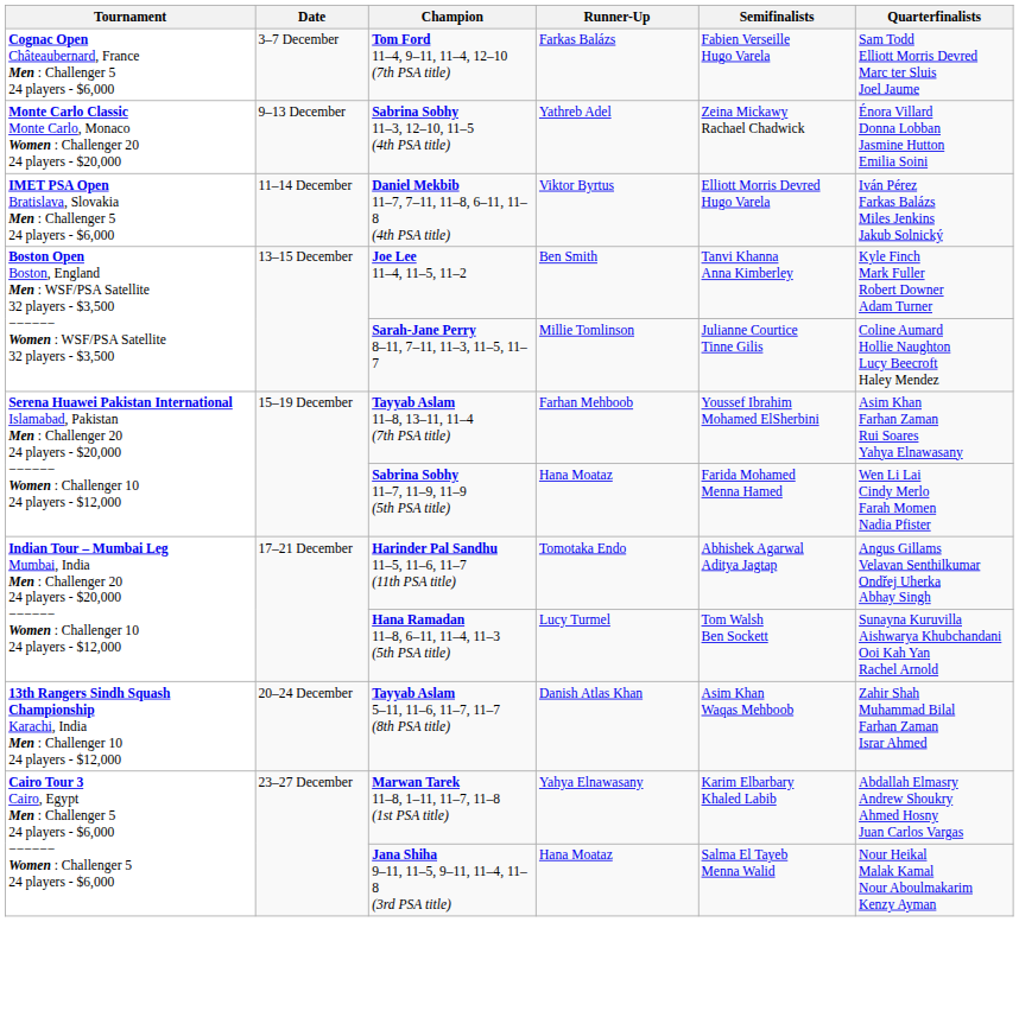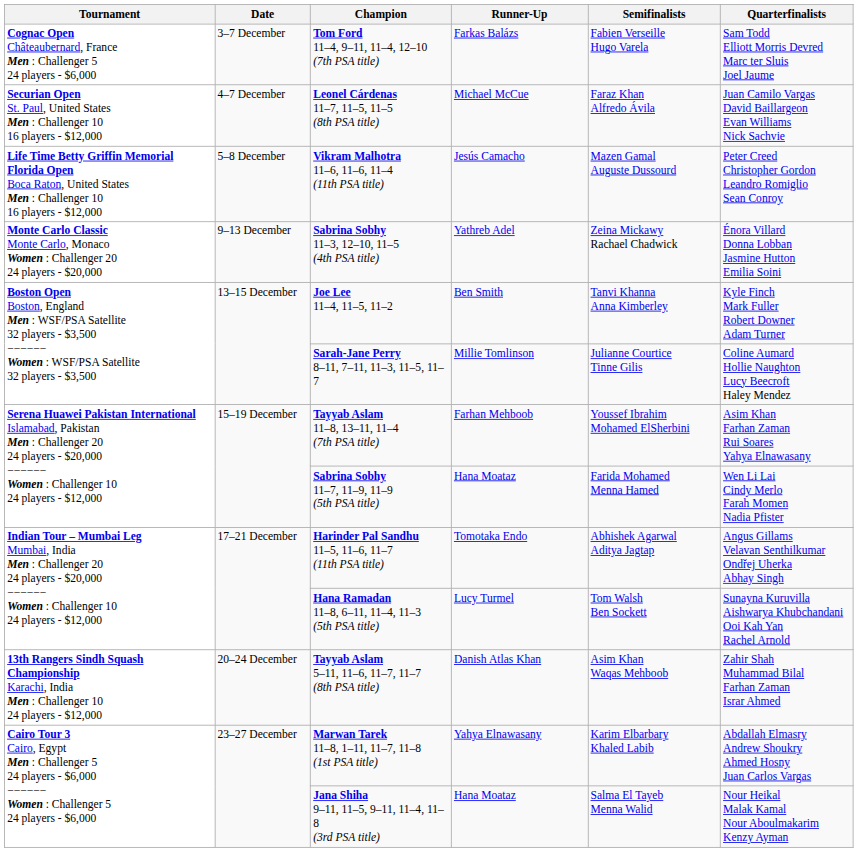 <table class="wikitable" style="font-size:88%">
 <tr>
 <th width=250>Tournament</th>
 <th width=110>Date</th>
 <th width=165>Champion</th>
 <th width=160>Runner-Up</th>
 <th width=155>Semifinalists</th>
 <th width=155>Quarterfinalists</th>
 </tr>
 <tr valign=top>
 <td style="background:#fff;"><strong><a href='#'>Cognac Open</a></strong><br> <a href='#'>Châteaubernard</a>, France<br><strong> <em>Men</em> </strong>: Challenger 5<br>24 players - $6,000</td>
 <td>3–7 December</td>
 <td> <strong><a href='#'>Tom Ford</a></strong><br>11–4, 9–11, 11–4, 12–10<br><em>(7th PSA title)</em></td>
 <td> <a href='#'>Farkas Balázs</a></td>
 <td> <a href='#'>Fabien Verseille</a><br> <a href='#'>Hugo Varela</a></td>
 <td> <a href='#'>Sam Todd</a><br> <a href='#'>Elliott Morris Devred</a><br> <a href='#'>Marc ter Sluis</a><br> <a href='#'>Joel Jaume</a></td>
 </tr>
 <tr valign=top>
+<td style="background:#fff;"><strong><a href='#'>Securian Open</a></strong><br> <a href='#'>St. Paul</a>, United States<br><strong> <em>Men</em> </strong>: Challenger 10<br>16 players - $12,000</td>
+<td>4–7 December</td>
+<td> <strong><a href='#'>Leonel Cárdenas</a></strong><br>11–7, 11–5, 11–5<br><em>(8th PSA title)</em></td>
+<td> <a href='#'>Michael McCue</a></td>
+<td> <a href='#'>Faraz Khan</a><br> <a href='#'>Alfredo Ávila</a></td>
+<td> <a href='#'>Juan Camilo Vargas</a><br> <a href='#'>David Baillargeon</a><br> <a href='#'>Evan Williams</a><br> <a href='#'>Nick Sachvie</a></td>
+</tr>
+<tr valign=top>
+<td style="background:#fff;"><strong><a href='#'>Life Time Betty Griffin Memorial Florida Open</a></strong><br> <a href='#'>Boca Raton</a>, United States<br><strong> <em>Men</em> </strong>: Challenger 10<br>16 players - $12,000</td>
+<td>5–8 December</td>
+<td> <strong><a href='#'>Vikram Malhotra</a></strong><br>11–6, 11–6, 11–4<br><em>(11th PSA title)</em></td>
+<td> <a href='#'>Jesús Camacho</a></td>
+<td> <a href='#'>Mazen Gamal</a><br> <a href='#'>Auguste Dussourd</a></td>
+<td> <a href='#'>Peter Creed</a><br> <a href='#'>Christopher Gordon</a><br> <a href='#'>Leandro Romiglio</a><br> <a href='#'>Sean Conroy</a></td>
+</tr>
+<tr valign=top>
 <td style="background:#fff;"><strong><a href='#'>Monte Carlo Classic</a></strong><br> <a href='#'>Monte Carlo</a>, Monaco<br><strong> <em>Women</em> </strong>: Challenger 20<br>24 players - $20,000</td>
 <td>9–13 December</td>
 <td> <strong><a href='#'>Sabrina Sobhy</a></strong><br>11–3, 12–10, 11–5<br><em>(4th PSA title)</em></td>
 <td> <a href='#'>Yathreb Adel</a></td>
 <td> <a href='#'>Zeina Mickawy</a><br> Rachael Chadwick</td>
 <td> <a href='#'>Énora Villard</a><br> <a href='#'>Donna Lobban</a><br> <a href='#'>Jasmine Hutton</a><br> <a href='#'>Emilia Soini</a></td>
-</tr>
-<tr valign=top>
-<td style="background:#fff;"><strong><a href='#'>IMET PSA Open</a></strong><br> <a href='#'>Bratislava</a>, Slovakia<br><strong> <em>Men</em> </strong>: Challenger 5<br>24 players - $6,000</td>
-<td>11–14 December</td>
-<td> <strong><a href='#'>Daniel Mekbib</a></strong><br>11–7, 7–11, 11–8, 6–11, 11–8<br><em>(4th PSA title)</em></td>
-<td> <a href='#'>Viktor Byrtus</a></td>
-<td> <a href='#'>Elliott Morris Devred</a><br> <a href='#'>Hugo Varela</a></td>
-<td> <a href='#'>Iván Pérez</a><br> <a href='#'>Farkas Balázs</a><br> <a href='#'>Miles Jenkins</a><br> <a href='#'>Jakub Solnický</a></td>
 </tr>
 <tr valign=top>
 <td rowspan=2 style="background:#fff;"><strong><a href='#'>Boston Open</a></strong><br> <a href='#'>Boston</a>, England<br><strong> <em>Men</em> </strong>: WSF/PSA Satellite<br>32 players - $3,500<br>−−−−−−<br><strong> <em>Women</em> </strong>: WSF/PSA Satellite<br>32 players - $3,500</td>
 <td rowspan=2>13–15 December</td>
 <td> <strong><a href='#'>Joe Lee</a></strong><br>11–4, 11–5, 11–2</td>
 <td> <a href='#'>Ben Smith</a></td>
 <td> <a href='#'>Tanvi Khanna</a><br> <a href='#'>Anna Kimberley</a></td>
 <td> <a href='#'>Kyle Finch</a><br> <a href='#'>Mark Fuller</a><br> <a href='#'>Robert Downer</a><br> <a href='#'>Adam Turner</a></td>
 </tr>
 <tr valign=top>
 <td> <strong><a href='#'>Sarah-Jane Perry</a></strong><br>8–11, 7–11, 11–3, 11–5, 11–7</td>
 <td> <a href='#'>Millie Tomlinson</a></td>
 <td> <a href='#'>Julianne Courtice</a><br> <a href='#'>Tinne Gilis</a></td>
 <td> <a href='#'>Coline Aumard</a><br> <a href='#'>Hollie Naughton</a><br> <a href='#'>Lucy Beecroft</a><br> Haley Mendez</td>
 </tr>
 <tr valign=top>
 <td rowspan=2 style="background:#fff;"><strong><a href='#'>Serena Huawei Pakistan International</a></strong><br> <a href='#'>Islamabad</a>, Pakistan<br><strong> <em>Men</em> </strong>: Challenger 20<br>24 players - $20,000<br>−−−−−−<br><strong> <em>Women</em> </strong>: Challenger 10<br>24 players - $12,000</td>
 <td rowspan=2>15–19 December</td>
 <td> <strong><a href='#'>Tayyab Aslam</a></strong><br>11–8, 13–11, 11–4<br><em>(7th PSA title)</em></td>
 <td> <a href='#'>Farhan Mehboob</a></td>
 <td> <a href='#'>Youssef Ibrahim</a><br> <a href='#'>Mohamed ElSherbini</a></td>
 <td> <a href='#'>Asim Khan</a><br> <a href='#'>Farhan Zaman</a><br> <a href='#'>Rui Soares</a><br> <a href='#'>Yahya Elnawasany</a></td>
 </tr>
 <tr valign=top>
 <td> <strong><a href='#'>Sabrina Sobhy</a></strong><br>11–7, 11–9, 11–9<br><em>(5th PSA title)</em></td>
 <td> <a href='#'>Hana Moataz</a></td>
 <td> <a href='#'>Farida Mohamed</a><br> <a href='#'>Menna Hamed</a></td>
 <td> <a href='#'>Wen Li Lai</a><br> <a href='#'>Cindy Merlo</a><br> <a href='#'>Farah Momen</a><br> <a href='#'>Nadia Pfister</a></td>
 </tr>
 <tr valign=top>
 <td rowspan=2 style="background:#fff;"><strong><a href='#'>  Indian Tour – Mumbai Leg</a></strong><br> <a href='#'>Mumbai</a>, India<br><strong> <em>Men</em> </strong>: Challenger 20<br>24 players - $20,000<br>−−−−−−<br><strong> <em>Women</em> </strong>: Challenger 10<br>24 players - $12,000</td>
 <td rowspan=2>17–21 December</td>
 <td> <strong><a href='#'>Harinder Pal Sandhu</a></strong><br>11–5, 11–6, 11–7<br><em>(11th PSA title)</em></td>
 <td> <a href='#'>Tomotaka Endo</a></td>
 <td> <a href='#'>Abhishek Agarwal</a><br> <a href='#'>Aditya Jagtap</a></td>
 <td> <a href='#'>Angus Gillams</a><br> <a href='#'>Velavan Senthilkumar</a><br> <a href='#'>Ondřej Uherka</a><br> <a href='#'>Abhay Singh</a></td>
 </tr>
 <tr valign=top>
 <td> <strong><a href='#'>Hana Ramadan</a></strong><br>11–8, 6–11, 11–4, 11–3<br><em>(5th PSA title)</em></td>
 <td> <a href='#'>Lucy Turmel</a></td>
 <td> <a href='#'>Tom Walsh</a><br> <a href='#'>Ben Sockett</a></td>
 <td> <a href='#'>Sunayna Kuruvilla</a><br> <a href='#'>Aishwarya Khubchandani</a><br> <a href='#'>Ooi Kah Yan</a><br> <a href='#'>Rachel Arnold</a></td>
 </tr>
 <tr valign=top>
 <td style="background:#fff;"><strong><a href='#'>13th  Rangers Sindh Squash Championship</a></strong><br> <a href='#'>Karachi</a>, India<br><strong> <em>Men</em> </strong>: Challenger 10<br>24 players - $12,000</td>
 <td>20–24 December</td>
 <td> <strong><a href='#'>Tayyab Aslam</a></strong><br>5–11, 11–6, 11–7, 11–7<br><em>(8th PSA title)</em></td>
 <td> <a href='#'>Danish Atlas Khan</a></td>
 <td> <a href='#'>Asim Khan</a><br> <a href='#'>Waqas Mehboob</a></td>
 <td> <a href='#'>Zahir Shah</a><br> <a href='#'>Muhammad Bilal</a><br> <a href='#'>Farhan Zaman</a><br> <a href='#'>Israr Ahmed</a></td>
 </tr>
 <tr valign=top>
 <td rowspan=2 style="background:#fff;"><strong><a href='#'> Cairo Tour 3</a></strong><br> <a href='#'>Cairo</a>, Egypt<br><strong> <em>Men</em> </strong>: Challenger 5<br>24 players - $6,000<br>−−−−−−<br><strong> <em>Women</em> </strong>: Challenger 5<br>24 players - $6,000</td>
 <td rowspan=3>23–27 December</td>
 <td> <strong><a href='#'>Marwan Tarek</a></strong><br>11–8, 1–11, 11–7, 11–8<br><em>(1st PSA title)</em></td>
 <td> <a href='#'>Yahya Elnawasany</a></td>
 <td> <a href='#'>Karim Elbarbary</a><br> <a href='#'>Khaled Labib</a></td>
 <td> <a href='#'>Abdallah Elmasry</a><br> <a href='#'>Andrew Shoukry</a><br> <a href='#'>Ahmed Hosny</a><br> <a href='#'>Juan Carlos Vargas</a></td>
 </tr>
 <tr valign=top>
 <td> <strong><a href='#'>Jana Shiha</a></strong><br>9–11, 11–5, 9–11, 11–4, 11–8<br><em>(3rd PSA title)</em></td>
 <td> <a href='#'>Hana Moataz</a></td>
 <td> <a href='#'>Salma El Tayeb</a><br> <a href='#'>Menna Walid</a></td>
 <td> <a href='#'>Nour Heikal</a><br> <a href='#'>Malak Kamal</a><br> <a href='#'>Nour Aboulmakarim</a><br> <a href='#'>Kenzy Ayman</a></td>
 </tr>
 </table>
